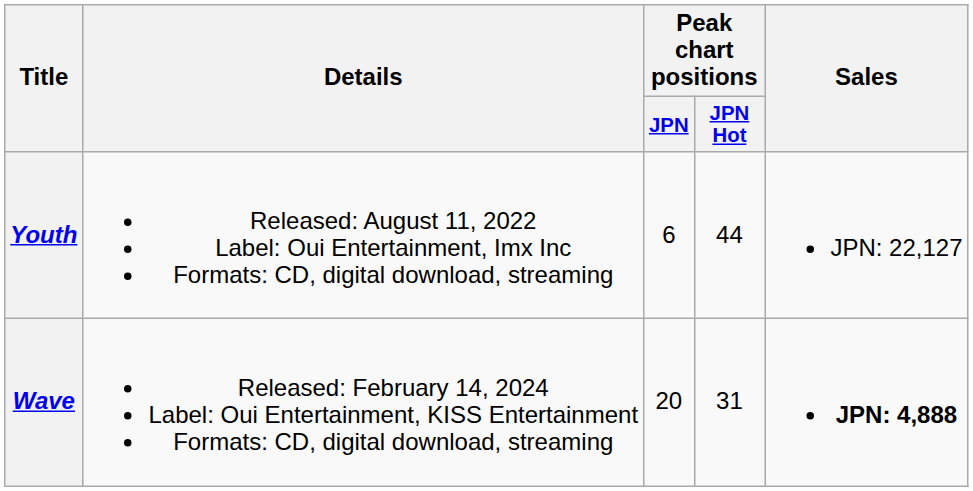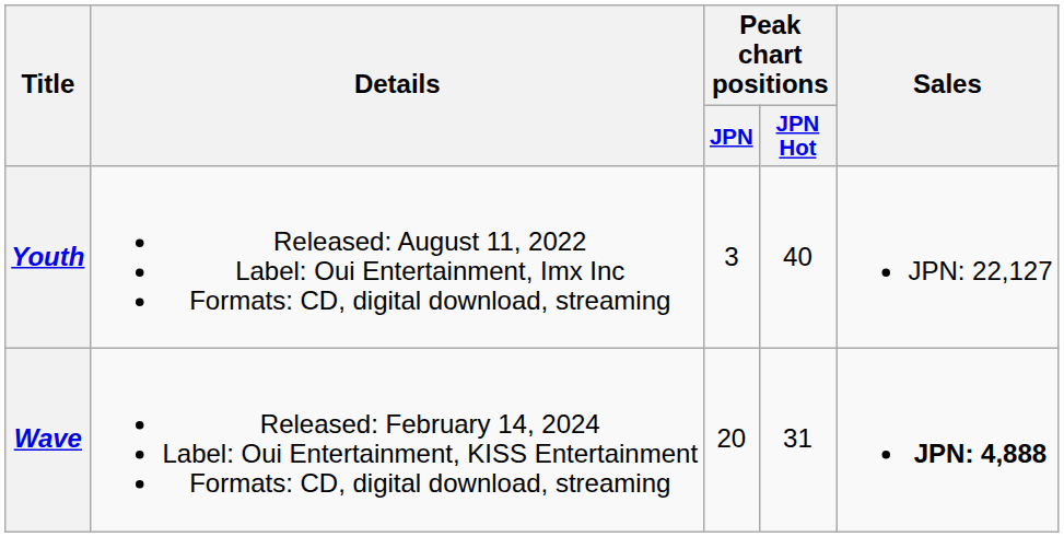 <table class="wikitable plainrowheaders" style="text-align:center">
 <tr>
 <th scope="col" rowspan="2">Title</th>
 <th scope="col" rowspan="2">Details</th>
 <th scope="col" colspan="2">Peak chart positions</th>
 <th scope="col" rowspan="2">Sales</th>
 </tr>
 <tr>
 <th scope="col" style="width:2em;font-size:85%;"><a href='#'>JPN</a><br></th>
 <th scope="col" style="width:3em;font-size:85%"><a href='#'>JPN<br>Hot</a><br></th>
 </tr>
 <tr>
 <th scope="row"><em><a href='#'>Youth</a></em></th>
 <td><br><ul><li>Released: August 11, 2022</li><li>Label: Oui Entertainment, Imx Inc</li><li>Formats: CD, digital download, streaming</li></ul></td>
-<td>6</td>
-<td>44</td>
+<td>3</td>
+<td>40</td>
 <td><br><ul><li>JPN: 22,127</li></ul></td>
 </tr>
 <tr>
 <th scope="row"><em><a href='#'>Wave</a></em></th>
 <td><br><ul><li>Released: February 14, 2024</li><li>Label: Oui Entertainment, KISS Entertainment</li><li>Formats: CD, digital download, streaming</li></ul></td>
 <td>20</td>
 <td>31</td>
 <td><strong><br><ul><li>JPN: 4,888</li></ul></strong></td>
 </tr>
 </table>
